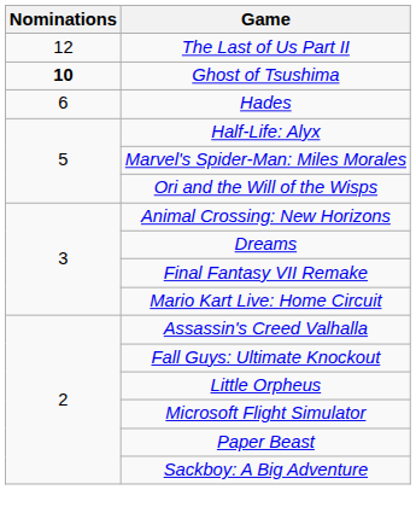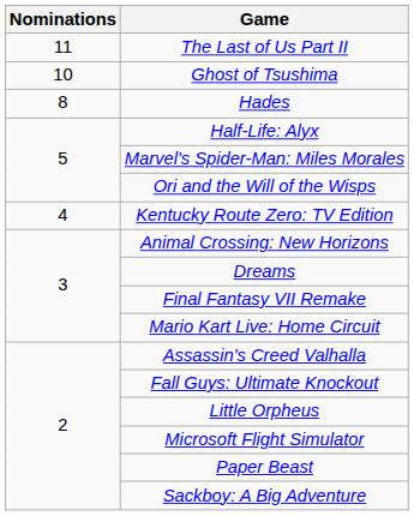 <table class="wikitable floatleft" rowspan="2" style="text-align:center;" background: #f6e39c;>
 <tr>
 <th scope="col">Nominations</th>
 <th scope="col">Game</th>
 </tr>
 <tr>
-<td>12</td>
+<td>11</td>
 <td><em><a href='#'>The Last of Us Part II</a></em></td>
 </tr>
 <tr>
-<td><strong>10</strong></td>
+<td>10</td>
 <td><em><a href='#'>Ghost of Tsushima</a></em></td>
 </tr>
 <tr>
-<td>6</td>
+<td>8</td>
 <td><em><a href='#'>Hades</a></em></td>
 </tr>
 <tr>
 <td rowspan=3>5</td>
 <td><em><a href='#'>Half-Life: Alyx</a></em></td>
 </tr>
 <tr>
 <td><em><a href='#'>Marvel's Spider-Man: Miles Morales</a></em></td>
 </tr>
 <tr>
 <td><em><a href='#'>Ori and the Will of the Wisps</a></em></td>
+</tr>
+<tr>
+<td>4</td>
+<td><em><a href='#'>Kentucky Route Zero: TV Edition</a></em></td>
 </tr>
 <tr>
 <td rowspan=4>3</td>
 <td><em><a href='#'>Animal Crossing: New Horizons</a></em></td>
 </tr>
 <tr>
 <td><em><a href='#'>Dreams</a></em></td>
 </tr>
 <tr>
 <td><em><a href='#'>Final Fantasy VII Remake</a></em></td>
 </tr>
 <tr>
 <td><em><a href='#'>Mario Kart Live: Home Circuit</a></em></td>
 </tr>
 <tr>
 <td rowspan=6>2</td>
 <td><em><a href='#'>Assassin's Creed Valhalla</a></em></td>
 </tr>
 <tr>
 <td><em><a href='#'>Fall Guys: Ultimate Knockout</a></em></td>
 </tr>
 <tr>
 <td><em><a href='#'>Little Orpheus</a></em></td>
 </tr>
 <tr>
 <td><em><a href='#'>Microsoft Flight Simulator</a></em></td>
 </tr>
 <tr>
 <td><em><a href='#'>Paper Beast</a></em></td>
 </tr>
 <tr>
 <td><em><a href='#'>Sackboy: A Big Adventure</a></em></td>
 </tr>
 </table>
